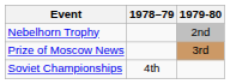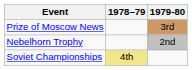 <table class="wikitable" style="text-align:center">
 <tr>
 <th>Event</th>
 <th>1978–79</th>
 <th>1979-80</th>
 </tr>
 <tr>
+<td align=left><a href='#'>Prize of Moscow News</a></td>
+<td></td>
+<td bgcolor=cc9966>3rd</td>
+</tr>
+<tr>
 <td align=left><a href='#'>Nebelhorn Trophy</a></td>
 <td></td>
 <td bgcolor=silver>2nd</td>
 </tr>
 <tr>
-<td align=left><a href='#'>Prize of Moscow News</a></td>
-<td></td>
-<td bgcolor=cc9966>3rd</td>
-</tr>
-<tr>
 <td align=left><a href='#'>Soviet Championships</a></td>
-<td>4th</td>
+<td style="background: khaki;">4th</td>
 <td></td>
 </tr>
 </table>
